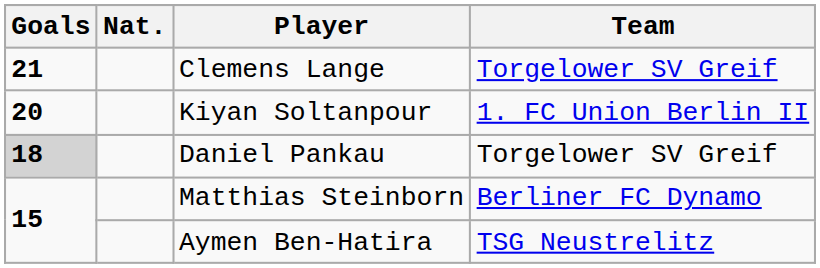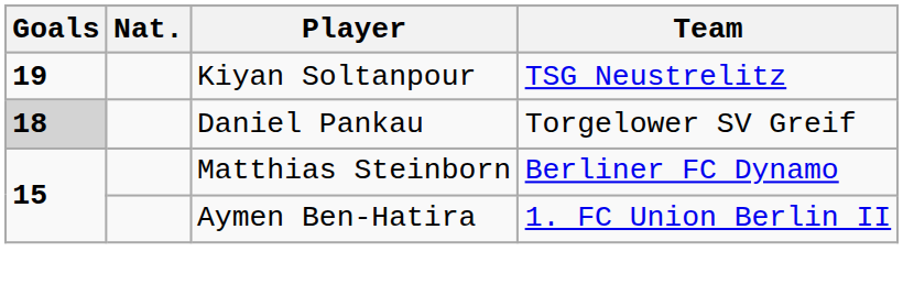 <table class="wikitable">
 <tr align="center" bgcolor="#dfdfdf">
 </tr>
 <tr>
 <th>Goals</th>
 <th>Nat.</th>
 <th>Player</th>
 <th>Team</th>
 </tr>
 <tr>
-<td><strong>21</strong></td>
-<td></td>
-<td>Clemens Lange</td>
-<td><a href='#'>Torgelower SV Greif</a></td>
-</tr>
-<tr>
-<td><strong>20</strong></td>
+<td><strong>19</strong></td>
 <td></td>
 <td>Kiyan Soltanpour</td>
-<td><a href='#'>1. FC Union Berlin II</a></td>
+<td><a href='#'>TSG Neustrelitz</a></td>
 </tr>
 <tr>
 <td style="background: lightgrey;"><strong>18</strong></td>
 <td></td>
 <td>Daniel Pankau</td>
 <td>Torgelower SV Greif</td>
 </tr>
 <tr>
 <td rowspan="2"><strong>15</strong></td>
 <td></td>
 <td>Matthias Steinborn</td>
 <td><a href='#'>Berliner FC Dynamo</a></td>
 </tr>
 <tr>
 <td></td>
 <td>Aymen Ben-Hatira</td>
-<td><a href='#'>TSG Neustrelitz</a></td>
+<td><a href='#'>1. FC Union Berlin II</a></td>
 </tr>
 </table>
